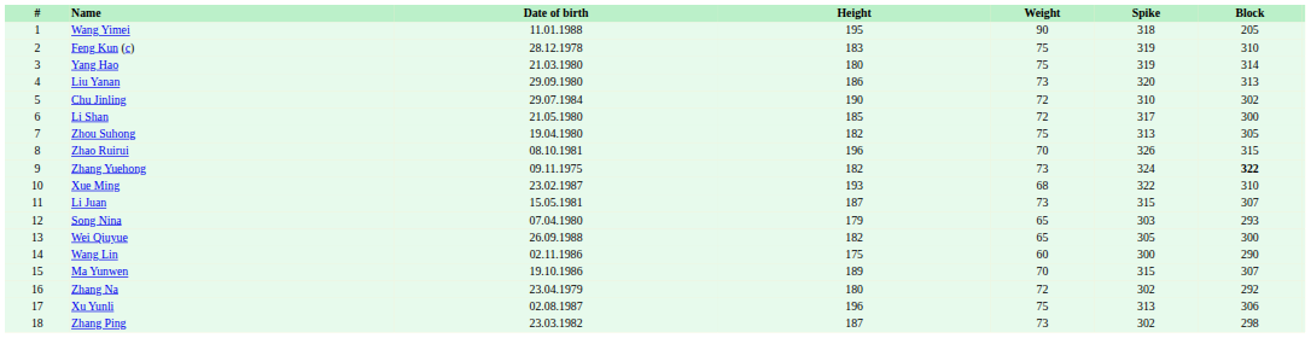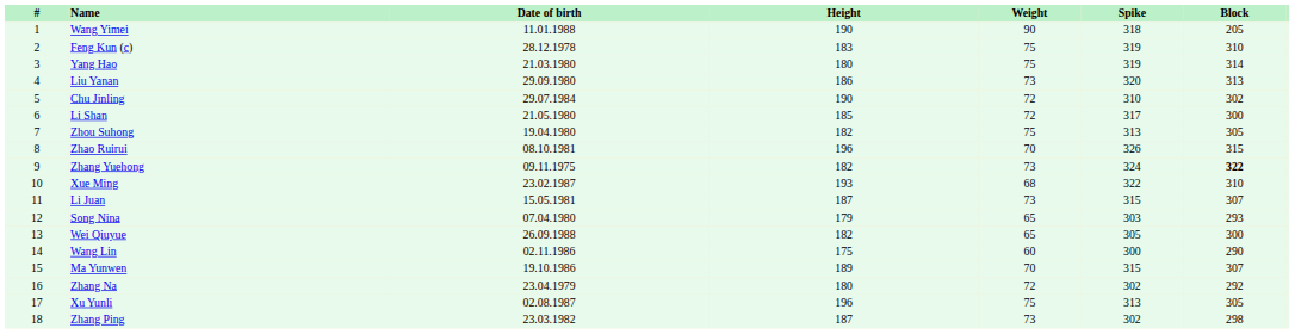 <table border=0 cellpadding=2 cellspacing=0  |- bgcolor=#FFECCE style="text-align:center; font-size:90%;" width=100%>
 <tr bgcolor=#BBF0C9>
 <th width=5%>#</th>
 <th width=25% align=left>Name</th>
 <th width=25%>Date of birth</th>
 <th width=21%>Height</th>
 <th width=8%>Weight</th>
 <th width=8%>Spike</th>
 <th width=8%>Block</th>
 <th></th>
 </tr>
 <tr bgcolor=#E7FAEC>
 <td>1</td>
 <td align=left><a href='#'>Wang Yimei</a></td>
 <td>11.01.1988</td>
-<td>195</td>
+<td>190</td>
 <td>90</td>
 <td>318</td>
 <td>205</td>
 <td></td>
 </tr>
 <tr bgcolor=#E7FAEC>
 <td>2</td>
 <td align=left><a href='#'>Feng Kun</a> (<a href='#'>c</a>)</td>
 <td>28.12.1978</td>
 <td>183</td>
 <td>75</td>
 <td>319</td>
 <td>310</td>
 <td></td>
 </tr>
 <tr bgcolor=#E7FAEC>
 <td>3</td>
 <td align=left><a href='#'>Yang Hao</a></td>
 <td>21.03.1980</td>
 <td>180</td>
 <td>75</td>
 <td>319</td>
 <td>314</td>
 <td></td>
 </tr>
 <tr bgcolor=#E7FAEC>
 <td>4</td>
 <td align=left><a href='#'>Liu Yanan</a></td>
 <td>29.09.1980</td>
 <td>186</td>
 <td>73</td>
 <td>320</td>
 <td>313</td>
 <td></td>
 </tr>
 <tr bgcolor=#E7FAEC>
 <td>5</td>
 <td align=left><a href='#'>Chu Jinling</a></td>
 <td>29.07.1984</td>
 <td>190</td>
 <td>72</td>
 <td>310</td>
 <td>302</td>
 <td></td>
 </tr>
 <tr bgcolor=#E7FAEC>
 <td>6</td>
 <td align=left><a href='#'>Li Shan</a></td>
 <td>21.05.1980</td>
 <td>185</td>
 <td>72</td>
 <td>317</td>
 <td>300</td>
 <td></td>
 </tr>
 <tr bgcolor=#E7FAEC>
 <td>7</td>
 <td align=left><a href='#'>Zhou Suhong</a></td>
 <td>19.04.1980</td>
 <td>182</td>
 <td>75</td>
 <td>313</td>
 <td>305</td>
 <td></td>
 </tr>
 <tr bgcolor=#E7FAEC>
 <td>8</td>
 <td align=left><a href='#'>Zhao Ruirui</a></td>
 <td>08.10.1981</td>
 <td>196</td>
 <td>70</td>
 <td>326</td>
 <td>315</td>
 <td></td>
 </tr>
 <tr bgcolor=#E7FAEC>
 <td>9</td>
 <td align=left><a href='#'>Zhang Yuehong</a></td>
 <td>09.11.1975</td>
 <td>182</td>
 <td>73</td>
 <td>324</td>
 <td><strong>322</strong></td>
 <td></td>
 </tr>
 <tr bgcolor=#E7FAEC>
 <td>10</td>
 <td align=left><a href='#'>Xue Ming</a></td>
 <td>23.02.1987</td>
 <td>193</td>
 <td>68</td>
 <td>322</td>
 <td>310</td>
 <td></td>
 </tr>
 <tr bgcolor=#E7FAEC>
 <td>11</td>
 <td align=left><a href='#'>Li Juan</a></td>
 <td>15.05.1981</td>
 <td>187</td>
 <td>73</td>
 <td>315</td>
 <td>307</td>
 <td></td>
 </tr>
 <tr bgcolor=#E7FAEC>
 <td>12</td>
 <td align=left><a href='#'>Song Nina</a></td>
 <td>07.04.1980</td>
 <td>179</td>
 <td>65</td>
 <td>303</td>
 <td>293</td>
 <td></td>
 </tr>
 <tr bgcolor=#E7FAEC>
 <td>13</td>
 <td align=left><a href='#'>Wei Qiuyue</a></td>
 <td>26.09.1988</td>
 <td>182</td>
 <td>65</td>
 <td>305</td>
 <td>300</td>
 <td></td>
 </tr>
 <tr bgcolor=#E7FAEC>
 <td>14</td>
 <td align=left><a href='#'>Wang Lin</a></td>
 <td>02.11.1986</td>
 <td>175</td>
 <td>60</td>
 <td>300</td>
 <td>290</td>
 <td></td>
 </tr>
 <tr bgcolor=#E7FAEC>
 <td>15</td>
 <td align=left><a href='#'>Ma Yunwen</a></td>
 <td>19.10.1986</td>
 <td>189</td>
 <td>70</td>
 <td>315</td>
 <td>307</td>
 <td></td>
 </tr>
 <tr bgcolor=#E7FAEC>
 <td>16</td>
 <td align=left><a href='#'>Zhang Na</a></td>
 <td>23.04.1979</td>
 <td>180</td>
 <td>72</td>
 <td>302</td>
 <td>292</td>
 <td></td>
 </tr>
 <tr bgcolor=#E7FAEC>
 <td>17</td>
 <td align=left><a href='#'>Xu Yunli</a></td>
 <td>02.08.1987</td>
 <td>196</td>
 <td>75</td>
 <td>313</td>
-<td>306</td>
+<td>305</td>
 <td></td>
 </tr>
 <tr bgcolor=#E7FAEC>
 <td>18</td>
 <td align=left><a href='#'>Zhang Ping</a></td>
 <td>23.03.1982</td>
 <td>187</td>
 <td>73</td>
 <td>302</td>
 <td>298</td>
 <td></td>
 </tr>
 </table>
